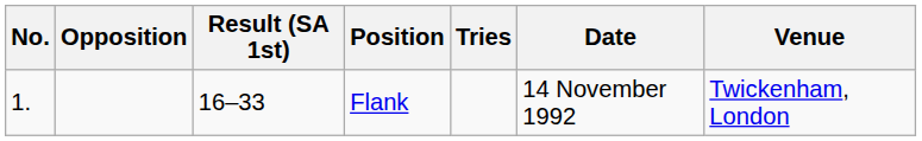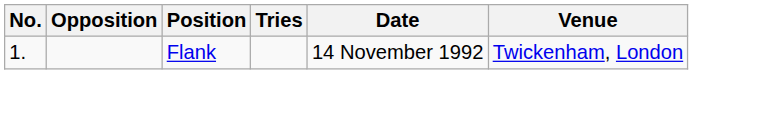 <table class="wikitable">
 <tr>
 <th>No.</th>
 <th>Opposition</th>
-<th>Result (SA 1st)</th>
 <th>Position</th>
 <th>Tries</th>
 <th>Date</th>
 <th>Venue</th>
 </tr>
 <tr>
 <td>1.</td>
 <td></td>
-<td>16–33</td>
 <td><a href='#'>Flank</a></td>
 <td></td>
 <td>14 November 1992</td>
 <td><a href='#'>Twickenham</a>, <a href='#'>London</a></td>
 </tr>
 </table>
